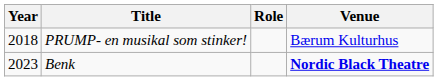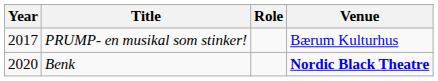 <table class="wikitable">
 <tr>
 <th>Year</th>
 <th>Title</th>
 <th>Role</th>
 <th>Venue</th>
 </tr>
 <tr>
-<td>2018</td>
+<td>2017</td>
 <td><em>PRUMP- en musikal som stinker!</em></td>
 <td></td>
 <td><a href='#'>Bærum Kulturhus</a></td>
 </tr>
 <tr>
-<td>2023</td>
+<td>2020</td>
 <td><em>Benk</em></td>
 <td></td>
 <td><strong><a href='#'>Nordic Black Theatre</a></strong></td>
 </tr>
 </table>
